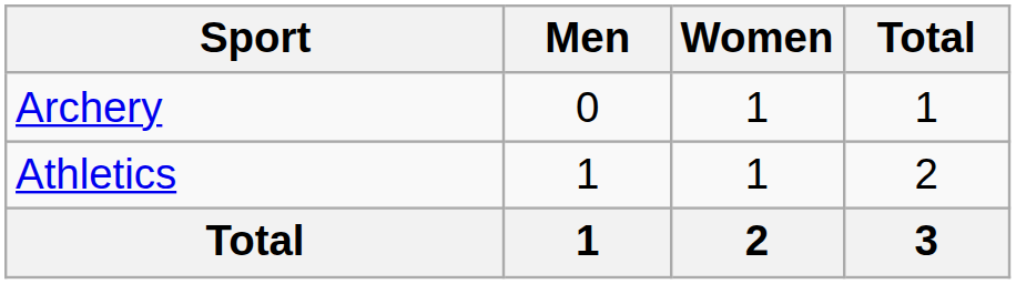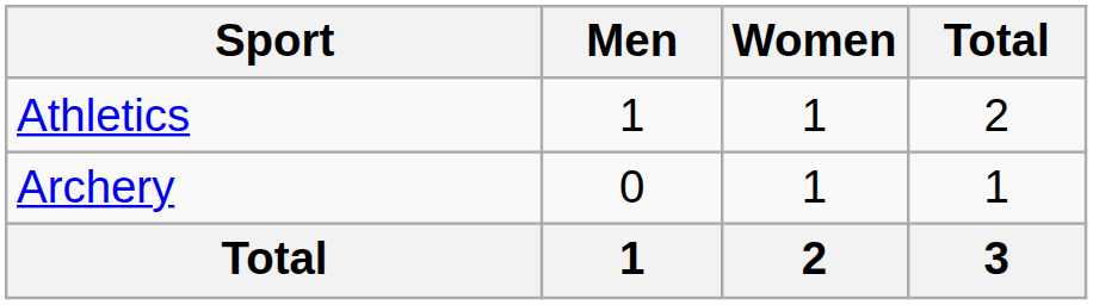 <table class="wikitable sortable" style="text-align:center;">
 <tr>
 <th width=180>Sport</th>
 <th width=55>Men</th>
 <th width=55>Women</th>
 <th width=55>Total</th>
 </tr>
 <tr>
+<td align=left><a href='#'>Athletics</a></td>
+<td>1</td>
+<td>1</td>
+<td>2</td>
+</tr>
+<tr>
 <td align=left><a href='#'>Archery</a></td>
 <td>0</td>
 <td>1</td>
 <td>1</td>
-</tr>
-<tr>
-<td align=left><a href='#'>Athletics</a></td>
-<td>1</td>
-<td>1</td>
-<td>2</td>
 </tr>
 <tr>
 <th>Total</th>
 <th>1</th>
 <th>2</th>
 <th>3</th>
 </tr>
 </table>
